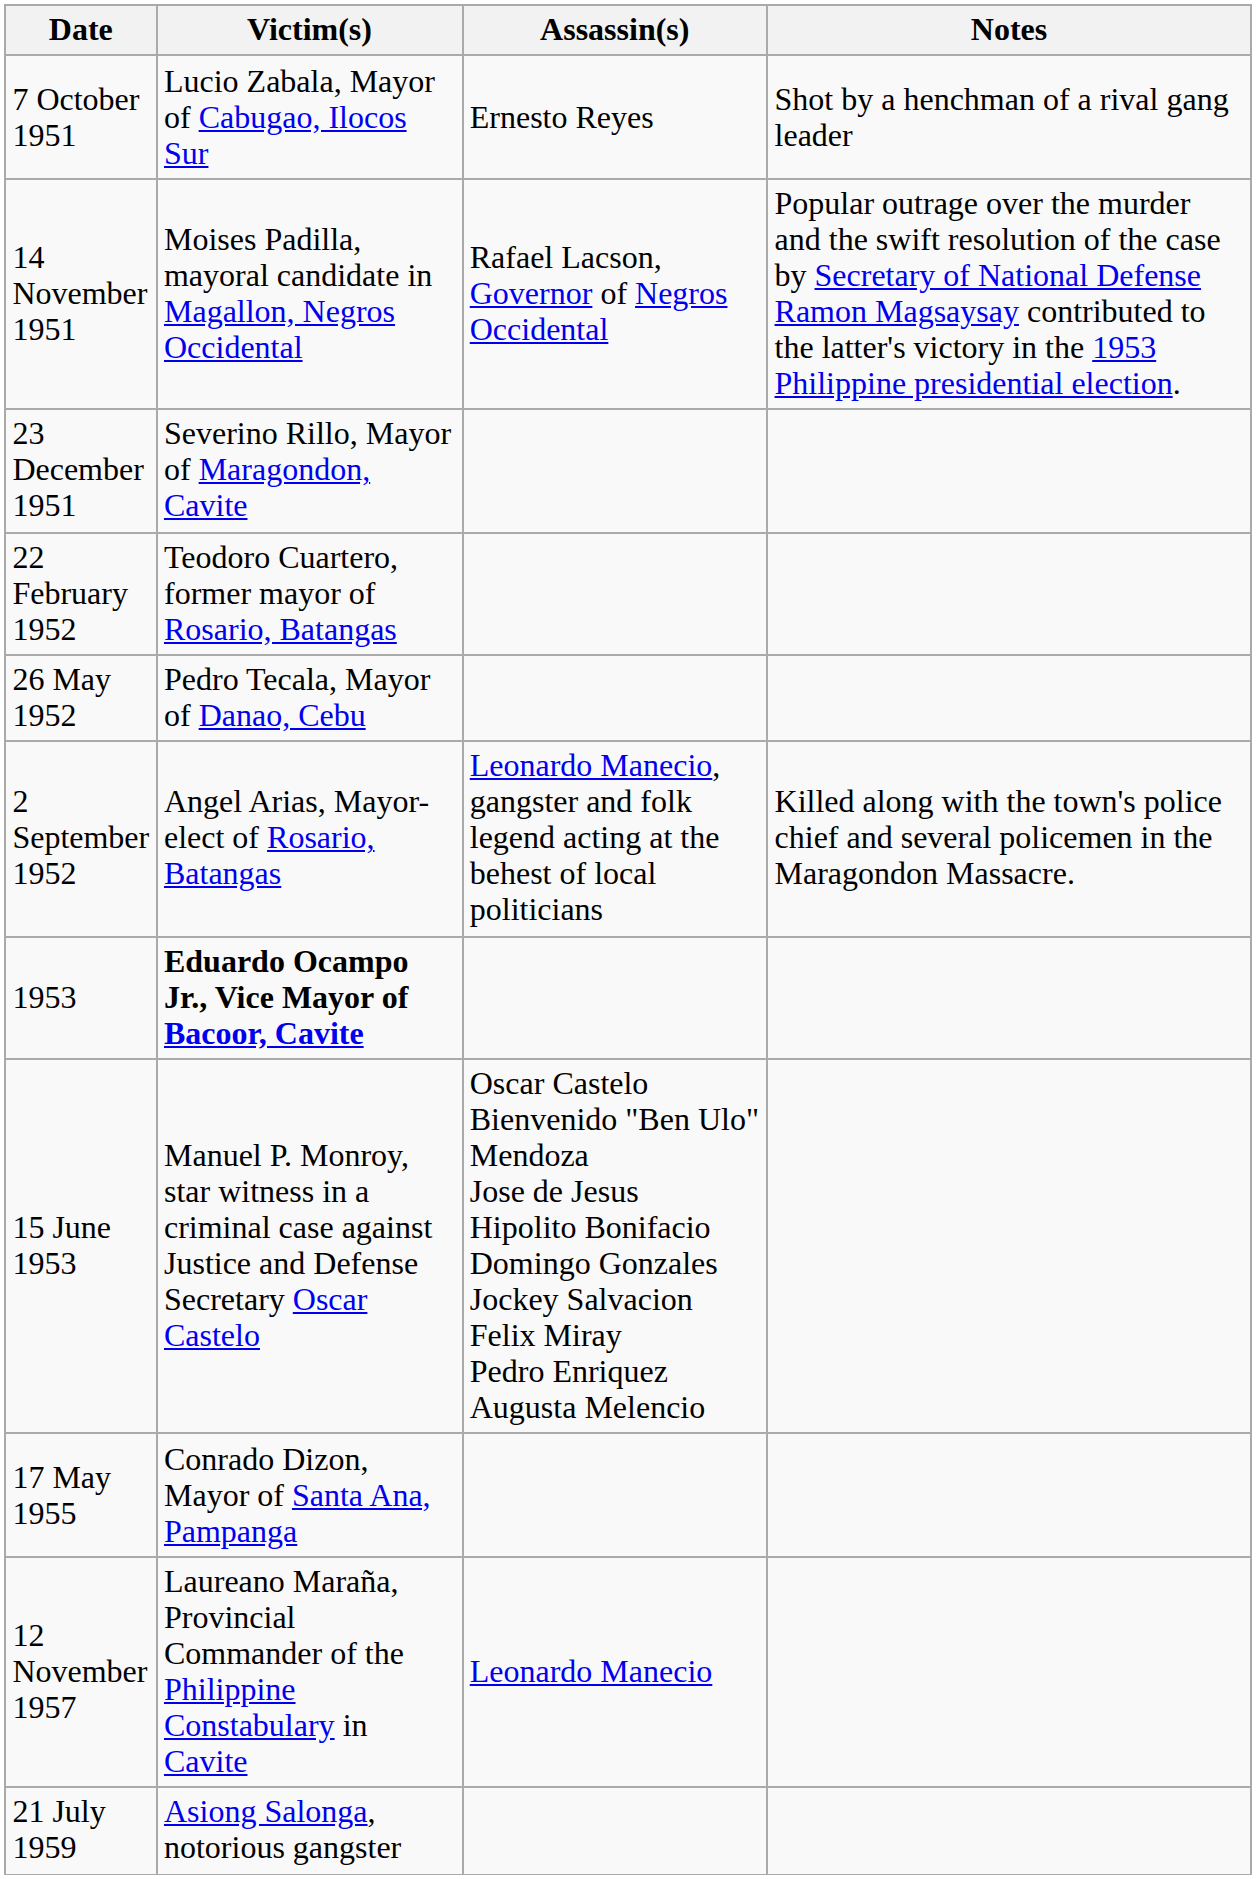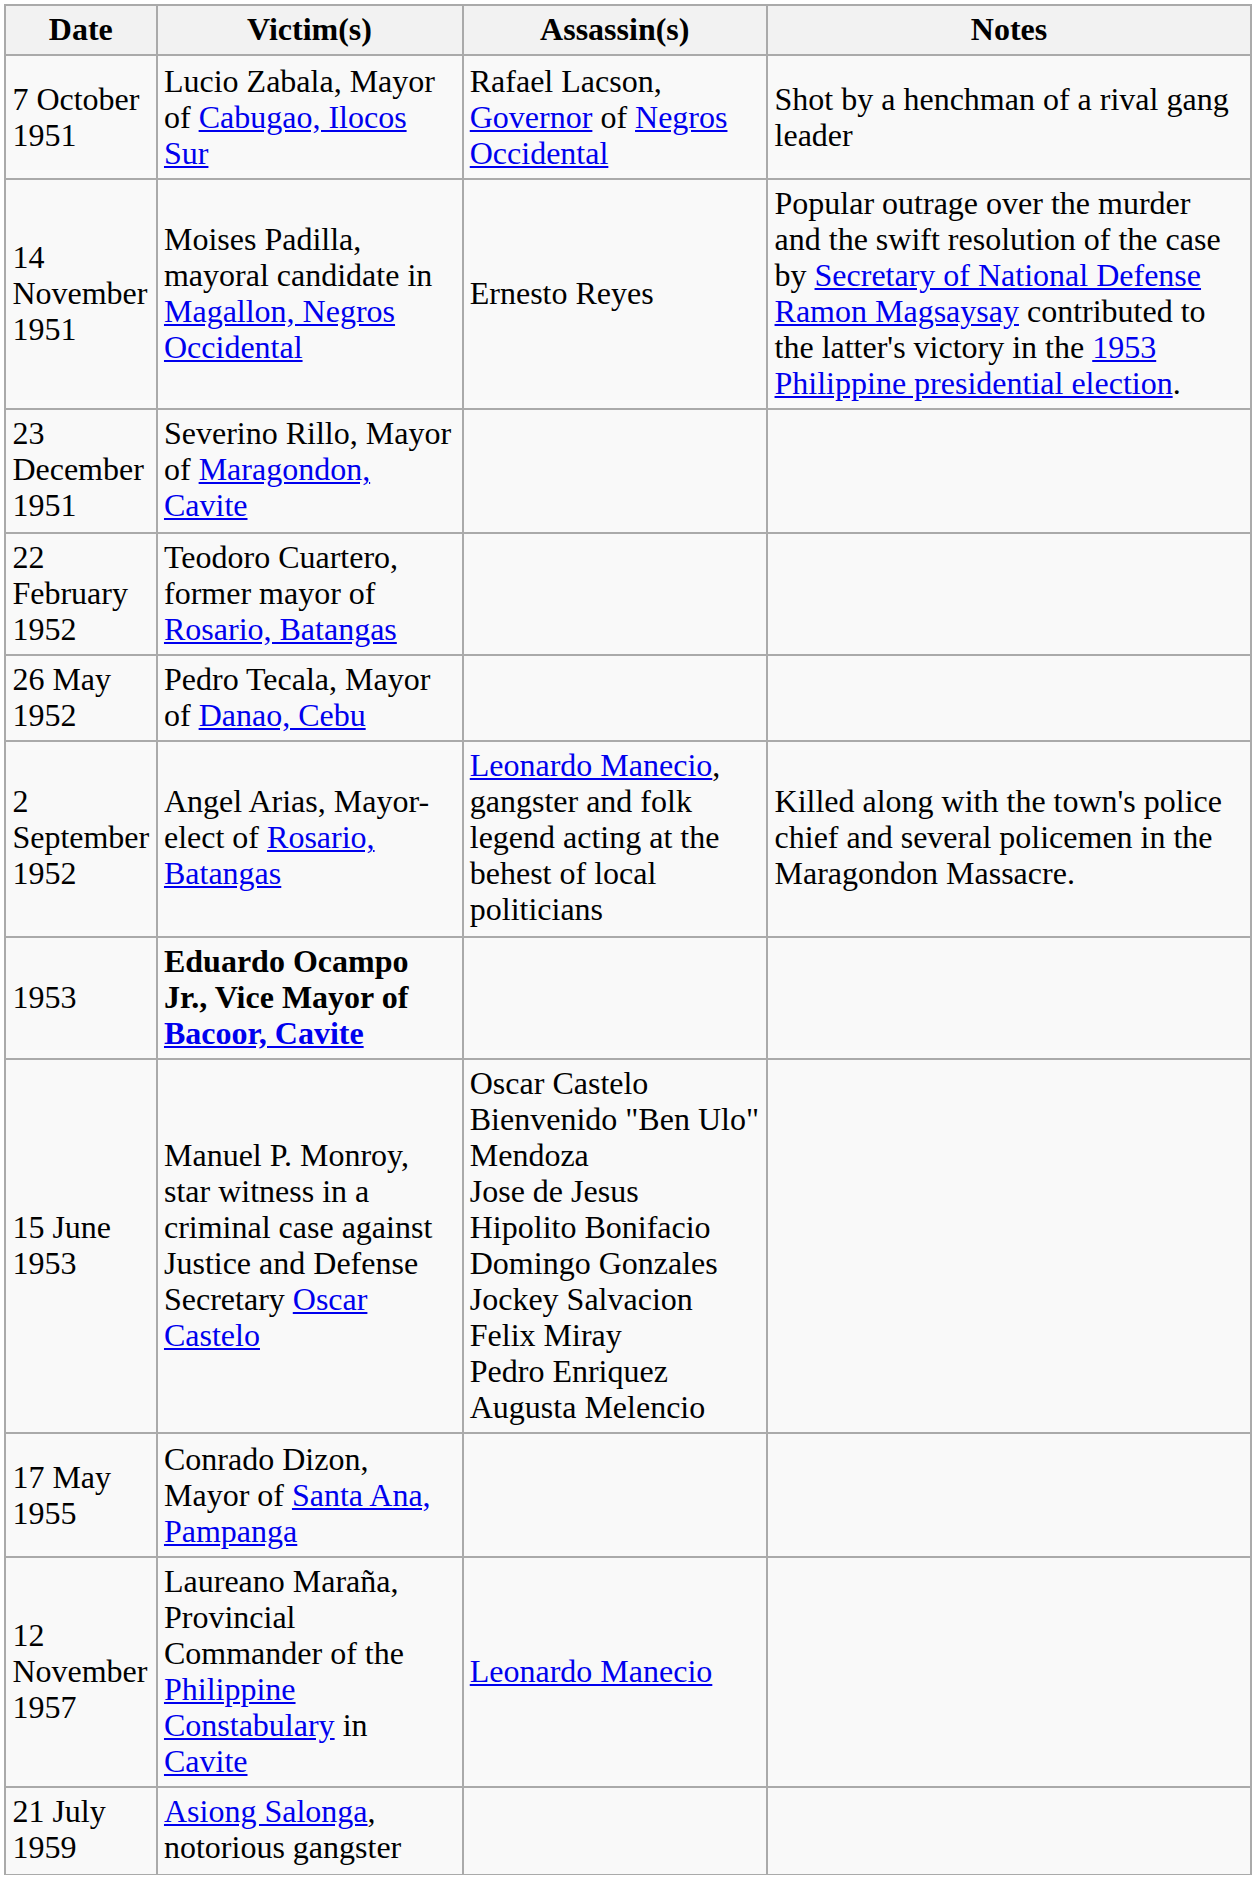 <table class="wikitable sortable" style="width:100%">
 <tr>
 <th style="width:10%">Date</th>
 <th style="width:25%">Victim(s)</th>
 <th style="width:25%">Assassin(s)</th>
 <th style="width:40%">Notes</th>
 </tr>
 <tr>
 <td>7 October 1951</td>
 <td>Lucio Zabala, Mayor of <a href='#'>Cabugao, Ilocos Sur</a></td>
-<td>Ernesto Reyes</td>
+<td>Rafael Lacson, <a href='#'>Governor</a> of <a href='#'>Negros Occidental</a></td>
 <td>Shot by a henchman of a rival gang leader</td>
 </tr>
 <tr>
 <td>14 November 1951</td>
 <td>Moises Padilla, mayoral candidate in <a href='#'>Magallon, Negros Occidental</a></td>
-<td>Rafael Lacson, <a href='#'>Governor</a> of <a href='#'>Negros Occidental</a></td>
+<td>Ernesto Reyes</td>
 <td>Popular outrage over the murder and the swift resolution of the case by <a href='#'>Secretary of National Defense</a> <a href='#'>Ramon Magsaysay</a> contributed to the latter's victory in the <a href='#'>1953 Philippine presidential election</a>.</td>
 </tr>
 <tr>
 <td>23 December 1951</td>
 <td>Severino Rillo, Mayor of <a href='#'>Maragondon, Cavite</a></td>
 <td></td>
 <td></td>
 </tr>
 <tr>
 <td>22 February 1952</td>
 <td>Teodoro Cuartero, former mayor of <a href='#'>Rosario, Batangas</a></td>
 <td></td>
 <td></td>
 </tr>
 <tr>
 <td>26 May 1952</td>
 <td>Pedro Tecala, Mayor of <a href='#'>Danao, Cebu</a></td>
 <td></td>
 <td></td>
 </tr>
 <tr>
 <td>2 September 1952</td>
 <td>Angel Arias, Mayor-elect of <a href='#'>Rosario, Batangas</a></td>
 <td><a href='#'>Leonardo Manecio</a>, gangster and folk legend acting at the behest of local politicians</td>
 <td>Killed along with the town's police chief and several policemen in the Maragondon Massacre.</td>
 </tr>
 <tr>
 <td>1953</td>
 <td><strong>Eduardo Ocampo Jr., Vice Mayor of <a href='#'>Bacoor, Cavite</a></strong></td>
 <td></td>
 <td></td>
 </tr>
 <tr>
 <td>15 June 1953</td>
 <td>Manuel P. Monroy, star witness in a criminal case against Justice and Defense Secretary <a href='#'>Oscar Castelo</a></td>
 <td>Oscar Castelo<br>Bienvenido "Ben Ulo" Mendoza<br>Jose de Jesus<br>Hipolito Bonifacio<br>Domingo Gonzales<br>Jockey Salvacion<br>Felix Miray<br>Pedro Enriquez<br>Augusta Melencio</td>
 <td></td>
 </tr>
 <tr>
 <td>17 May 1955</td>
 <td>Conrado Dizon, Mayor of <a href='#'>Santa Ana, Pampanga</a></td>
 <td></td>
 <td></td>
 </tr>
 <tr>
 <td>12 November 1957</td>
 <td>Laureano Maraña, Provincial Commander of the <a href='#'>Philippine Constabulary</a> in <a href='#'>Cavite</a></td>
 <td><a href='#'>Leonardo Manecio</a></td>
 <td></td>
 </tr>
 <tr>
 <td>21 July 1959</td>
 <td><a href='#'>Asiong Salonga</a>, notorious gangster</td>
 <td></td>
 <td></td>
 </tr>
 </table>
